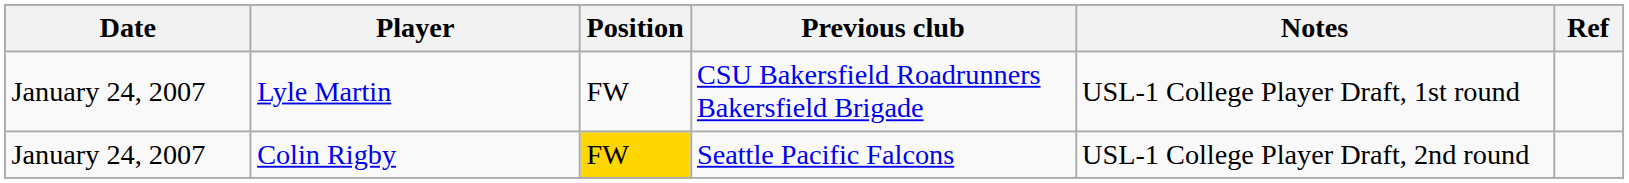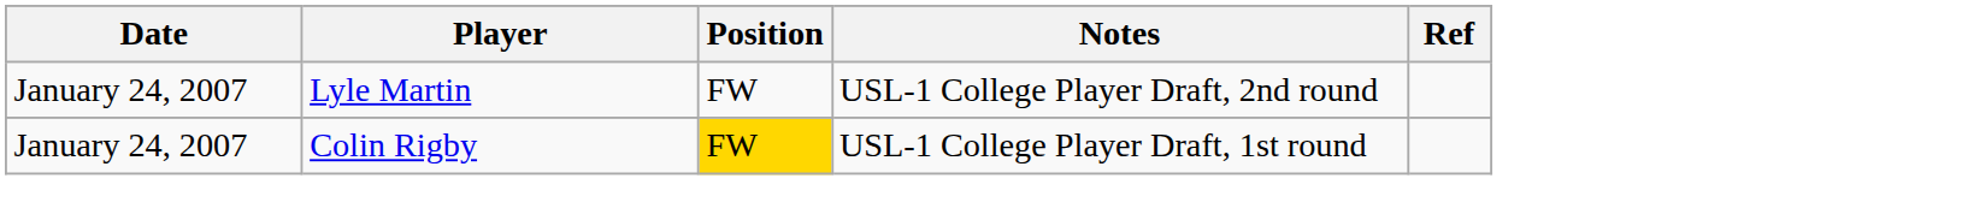 <table class="wikitable" style="font-size:95%;">
 <tr>
 <th width=125px>Date</th>
 <th width=170px>Player</th>
 <th width=50px>Position</th>
-<th width=200px>Previous club</th>
 <th width=250px>Notes</th>
 <th width=30px>Ref</th>
 </tr>
 <tr>
 <td>January 24, 2007</td>
 <td> <a href='#'>Lyle Martin</a></td>
 <td>FW</td>
-<td> <a href='#'>CSU Bakersfield Roadrunners</a><br> <a href='#'>Bakersfield Brigade</a></td>
-<td>USL-1 College Player Draft, 1st round</td>
+<td>USL-1 College Player Draft, 2nd round</td>
 <td></td>
 </tr>
 <tr>
 <td>January 24, 2007</td>
 <td> <a href='#'>Colin Rigby</a></td>
 <td style="background: gold;">FW</td>
-<td> <a href='#'>Seattle Pacific Falcons</a></td>
-<td>USL-1 College Player Draft, 2nd round</td>
+<td>USL-1 College Player Draft, 1st round</td>
 <td></td>
 </tr>
 </table>
